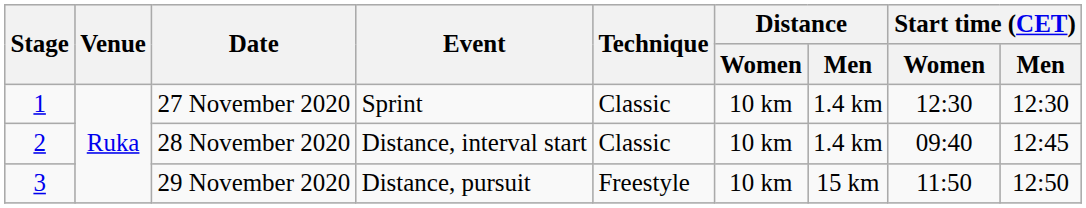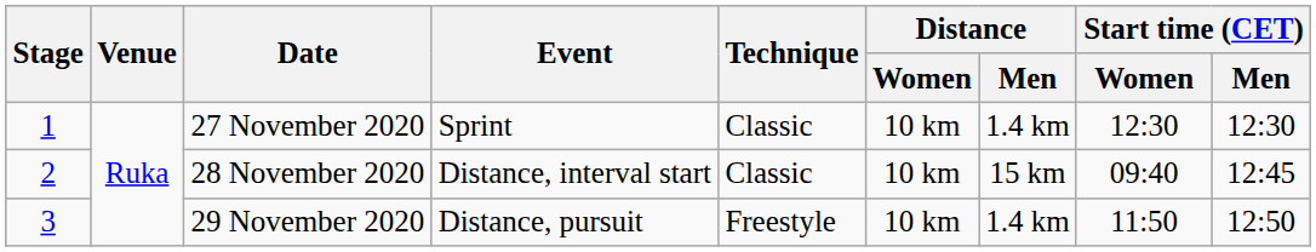 <table class="wikitable">
 <tr>
 <th rowspan=2>Stage</th>
 <th rowspan=2>Venue</th>
 <th rowspan=2>Date</th>
 <th rowspan=2>Event</th>
 <th rowspan=2>Technique</th>
 <th colspan=2>Distance</th>
 <th colspan=2>Start time (<a href='#'>CET</a>)</th>
 </tr>
 <tr>
 <th>Women</th>
 <th>Men</th>
 <th>Women</th>
 <th>Men</th>
 </tr>
 <tr align="center">
 <td><a href='#'>1</a></td>
 <td rowspan=3 align="center"><a href='#'>Ruka</a> </td>
 <td>27 November 2020</td>
 <td align="left">Sprint</td>
 <td align="left">Classic</td>
 <td>10 km</td>
 <td>1.4 km</td>
 <td>12:30</td>
 <td>12:30</td>
 </tr>
 <tr align="center">
 <td><a href='#'>2</a></td>
 <td>28 November 2020</td>
 <td align="left">Distance, interval start</td>
 <td align="left">Classic</td>
 <td>10 km</td>
-<td>1.4 km</td>
+<td>15 km</td>
 <td>09:40</td>
 <td>12:45</td>
 </tr>
 <tr align="center">
 <td><a href='#'>3</a></td>
 <td>29 November 2020</td>
 <td align="left">Distance, pursuit</td>
 <td align="left">Freestyle</td>
 <td>10 km</td>
-<td>15 km</td>
+<td>1.4 km</td>
 <td>11:50</td>
 <td>12:50</td>
 </tr>
 </table>
